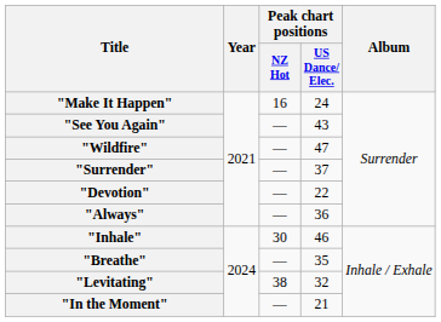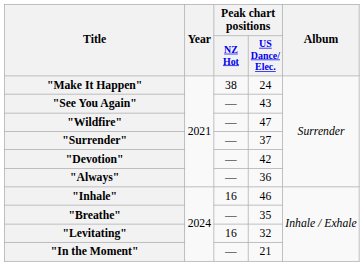 <table class="wikitable plainrowheaders" style="text-align:center;">
 <tr>
 <th scope="col" rowspan="2" style="width:15em;">Title</th>
 <th scope="col" rowspan="2" style="width:1em;">Year</th>
 <th scope="col" colspan="2">Peak chart positions</th>
 <th scope="col" rowspan="2">Album</th>
 </tr>
 <tr>
 <th scope="col" style="width:3em;font-size:85%;"><a href='#'>NZ<br>Hot</a><br></th>
 <th scope="col" style="width:3em;font-size:85%;"><a href='#'>US<br>Dance/<br>Elec.</a><br></th>
 </tr>
 <tr>
 <th scope="row">"Make It Happen"</th>
 <td rowspan="6">2021</td>
-<td>16</td>
+<td>38</td>
 <td>24</td>
 <td rowspan="6"><em>Surrender</em></td>
 </tr>
 <tr>
 <th scope="row">"See You Again"</th>
 <td>—</td>
 <td>43</td>
 </tr>
 <tr>
 <th scope="row">"Wildfire"</th>
 <td>—</td>
 <td>47</td>
 </tr>
 <tr>
 <th scope="row">"Surrender"<br></th>
 <td>—</td>
 <td>37</td>
 </tr>
 <tr>
 <th scope="row">"Devotion"</th>
 <td>—</td>
-<td>22</td>
+<td>42</td>
 </tr>
 <tr>
 <th scope="row">"Always"</th>
 <td>—</td>
 <td>36</td>
 </tr>
 <tr>
 <th scope="row">"Inhale"</th>
 <td rowspan="4">2024</td>
-<td>30</td>
+<td>16</td>
 <td>46</td>
 <td rowspan="4"><em>Inhale / Exhale</em></td>
 </tr>
 <tr>
 <th scope="row">"Breathe"</th>
 <td>—</td>
 <td>35</td>
 </tr>
 <tr>
 <th scope="row">"Levitating"</th>
-<td>38</td>
+<td>16</td>
 <td>32</td>
 </tr>
 <tr>
 <th scope="row">"In the Moment"</th>
 <td>—</td>
 <td>21</td>
 </tr>
 </table>
